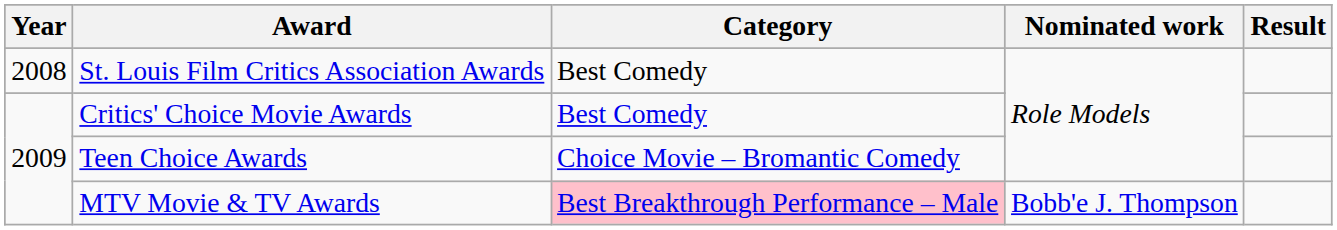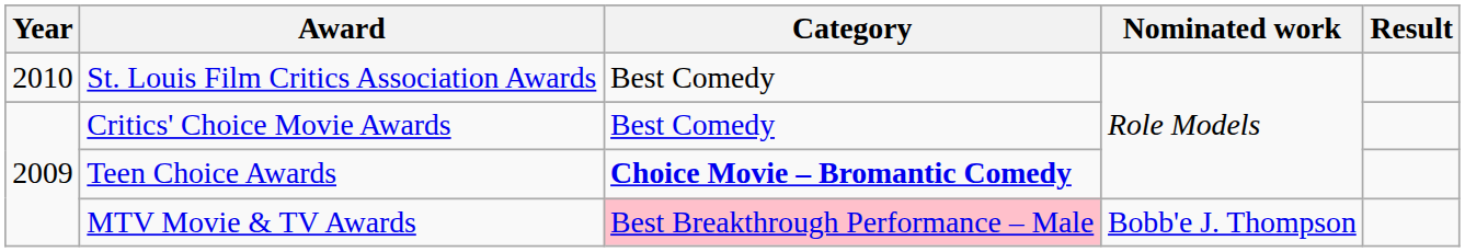 <table class="wikitable sortable">
 <tr>
 <th>Year</th>
 <th>Award</th>
 <th>Category</th>
 <th>Nominated work</th>
 <th>Result</th>
 </tr>
 <tr>
-<td>2008</td>
+<td>2010</td>
 <td><a href='#'>St. Louis Film Critics Association Awards</a></td>
 <td>Best Comedy</td>
 <td rowspan="3"><em>Role Models</em></td>
 <td></td>
 </tr>
 <tr>
 <td rowspan="3">2009</td>
 <td><a href='#'>Critics' Choice Movie Awards</a></td>
 <td><a href='#'>Best Comedy</a></td>
 <td></td>
 </tr>
 <tr>
 <td><a href='#'>Teen Choice Awards</a></td>
-<td><a href='#'>Choice Movie – Bromantic Comedy</a></td>
+<td><strong><a href='#'>Choice Movie – Bromantic Comedy</a></strong></td>
 <td></td>
 </tr>
 <tr>
 <td><a href='#'>MTV Movie & TV Awards</a></td>
 <td style="background: pink;"><a href='#'>Best Breakthrough Performance – Male</a></td>
 <td><a href='#'>Bobb'e J. Thompson</a></td>
 <td></td>
 </tr>
 </table>
